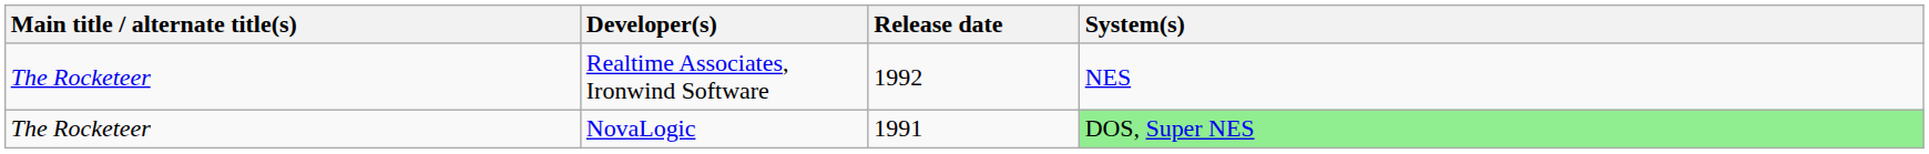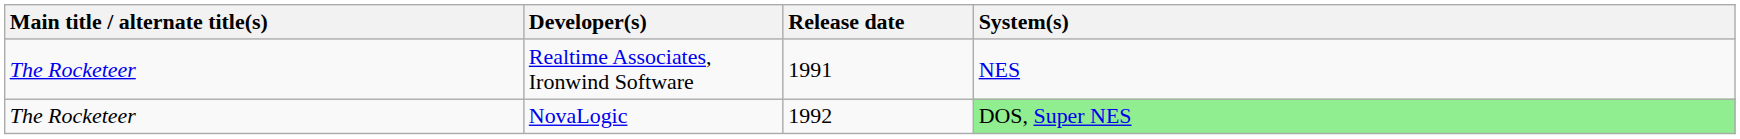 <table class="wikitable sortable" style="width: 100%;">
 <tr>
 <th style="width:30%; text-align:left;">Main title / alternate title(s)</th>
 <th style="width:15%; text-align:left;">Developer(s)</th>
 <th style="width:11%; text-align:left;">Release date</th>
 <th style="width:44%; text-align:left;">System(s)</th>
 </tr>
 <tr>
 <td><em><a href='#'>The Rocketeer</a></em></td>
 <td><a href='#'>Realtime Associates</a>, Ironwind Software</td>
-<td>1992</td>
+<td>1991</td>
 <td><a href='#'>NES</a></td>
 </tr>
 <tr>
 <td><em>The Rocketeer</em></td>
 <td><a href='#'>NovaLogic</a></td>
-<td>1991</td>
+<td>1992</td>
 <td style="background: lightgreen;">DOS, <a href='#'>Super NES</a></td>
 </tr>
 </table>
